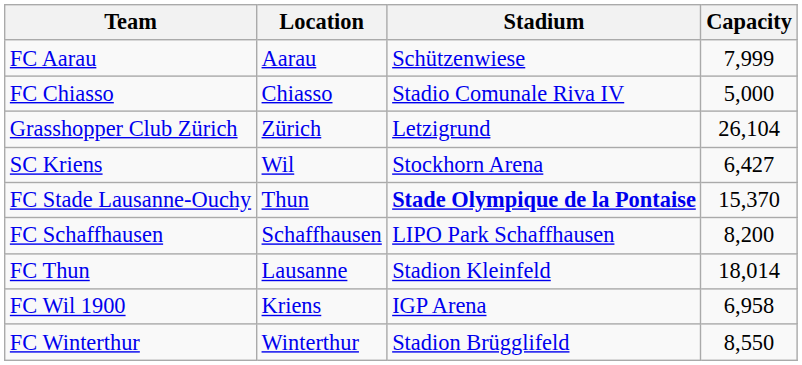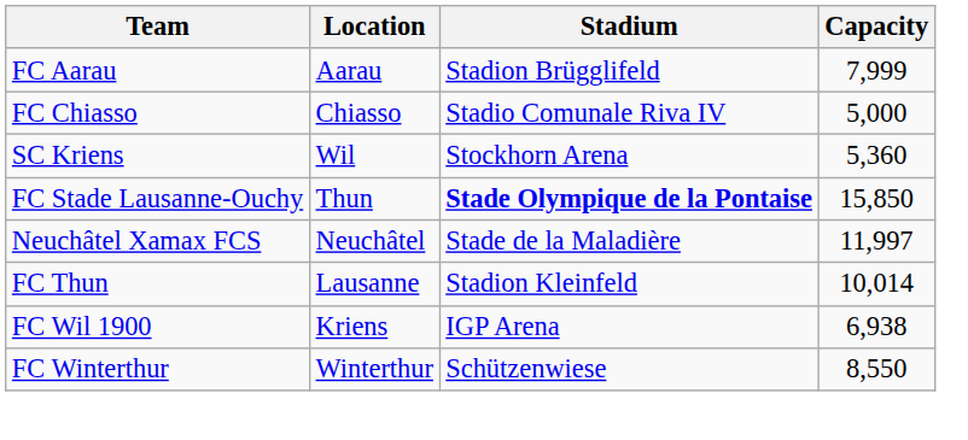 <table class="wikitable sortable">
 <tr>
 <th>Team</th>
 <th>Location</th>
 <th>Stadium</th>
 <th>Capacity</th>
 </tr>
 <tr>
 <td><a href='#'>FC Aarau</a></td>
 <td><a href='#'>Aarau</a></td>
-<td><a href='#'>Schützenwiese</a></td>
+<td><a href='#'>Stadion Brügglifeld</a></td>
 <td align="center">7,999</td>
 </tr>
 <tr>
 <td><a href='#'>FC Chiasso</a></td>
 <td><a href='#'>Chiasso</a></td>
 <td><a href='#'>Stadio Comunale Riva IV</a></td>
 <td align="center">5,000</td>
 </tr>
 <tr>
-<td><a href='#'>Grasshopper Club Zürich</a></td>
-<td><a href='#'>Zürich</a></td>
-<td><a href='#'>Letzigrund</a></td>
-<td align="center">26,104</td>
-</tr>
-<tr>
 <td><a href='#'>SC Kriens</a></td>
 <td><a href='#'>Wil</a></td>
 <td><a href='#'>Stockhorn Arena</a></td>
-<td align="center">6,427</td>
+<td align="center">5,360</td>
 </tr>
 <tr>
 <td><a href='#'>FC Stade Lausanne-Ouchy</a></td>
 <td><a href='#'>Thun</a></td>
 <td><strong><a href='#'>Stade Olympique de la Pontaise</a></strong></td>
-<td align="center">15,370</td>
+<td align="center">15,850</td>
 </tr>
 <tr>
-<td><a href='#'>FC Schaffhausen</a></td>
-<td><a href='#'>Schaffhausen</a></td>
-<td><a href='#'>LIPO Park Schaffhausen</a></td>
-<td align="center">8,200</td>
+<td><a href='#'>Neuchâtel Xamax FCS</a></td>
+<td><a href='#'>Neuchâtel</a></td>
+<td><a href='#'>Stade de la Maladière</a></td>
+<td align="center">11,997</td>
 </tr>
 <tr>
 <td><a href='#'>FC Thun</a></td>
 <td><a href='#'>Lausanne</a></td>
 <td><a href='#'>Stadion Kleinfeld</a></td>
-<td align="center">18,014</td>
+<td align="center">10,014</td>
 </tr>
 <tr>
 <td><a href='#'>FC Wil 1900</a></td>
 <td><a href='#'>Kriens</a></td>
 <td><a href='#'>IGP Arena</a></td>
-<td align="center">6,958</td>
+<td align="center">6,938</td>
 </tr>
 <tr>
 <td><a href='#'>FC Winterthur</a></td>
 <td><a href='#'>Winterthur</a></td>
-<td><a href='#'>Stadion Brügglifeld</a></td>
+<td><a href='#'>Schützenwiese</a></td>
 <td align="center">8,550</td>
 </tr>
 </table>
